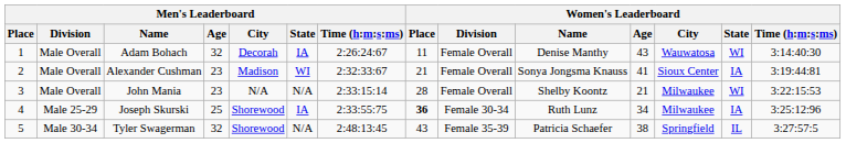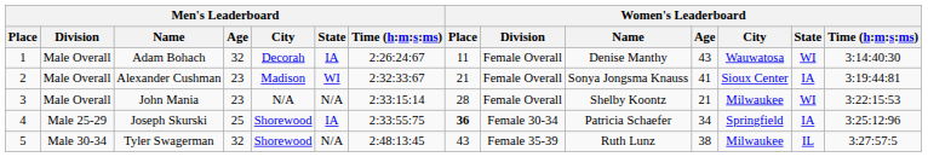 <table class="wikitable sortable" style="font-size:90%; text-align:center;">
 <tr>
 <th colspan="7">Men's Leaderboard</th>
 <th colspan="7">Women's Leaderboard</th>
 </tr>
 <tr>
 <th>Place</th>
 <th>Division</th>
 <th>Name</th>
 <th>Age</th>
 <th>City</th>
 <th>State</th>
 <th>Time (<a href='#'>h</a>:<a href='#'>m</a>:<a href='#'>s</a>:<a href='#'>ms</a>)</th>
 <th>Place</th>
 <th>Division</th>
 <th>Name</th>
 <th>Age</th>
 <th>City</th>
 <th>State</th>
 <th>Time (<a href='#'>h</a>:<a href='#'>m</a>:<a href='#'>s</a>:<a href='#'>ms</a>)</th>
 </tr>
 <tr>
 <td>1</td>
 <td>Male Overall</td>
 <td>Adam Bohach</td>
 <td>32</td>
 <td><a href='#'>Decorah</a></td>
 <td><a href='#'>IA</a></td>
 <td>2:26:24:67</td>
 <td>11</td>
 <td>Female Overall</td>
 <td>Denise Manthy</td>
 <td>43</td>
 <td><a href='#'>Wauwatosa</a></td>
 <td><a href='#'>WI</a></td>
 <td>3:14:40:30</td>
 </tr>
 <tr>
 <td>2</td>
 <td>Male Overall</td>
 <td>Alexander Cushman</td>
 <td>23</td>
 <td><a href='#'>Madison</a></td>
 <td><a href='#'>WI</a></td>
 <td>2:32:33:67</td>
 <td>21</td>
 <td>Female Overall</td>
 <td>Sonya Jongsma Knauss</td>
 <td>41</td>
 <td><a href='#'>Sioux Center</a></td>
 <td><a href='#'>IA</a></td>
 <td>3:19:44:81</td>
 </tr>
 <tr>
 <td>3</td>
 <td>Male Overall</td>
 <td>John Mania</td>
 <td>23</td>
 <td>N/A</td>
 <td>N/A</td>
 <td>2:33:15:14</td>
 <td>28</td>
 <td>Female Overall</td>
 <td>Shelby Koontz</td>
 <td>21</td>
 <td><a href='#'>Milwaukee</a></td>
 <td><a href='#'>WI</a></td>
 <td>3:22:15:53</td>
 </tr>
 <tr>
 <td>4</td>
 <td>Male 25-29</td>
 <td>Joseph Skurski</td>
 <td>25</td>
 <td><a href='#'>Shorewood</a></td>
 <td><a href='#'>IA</a></td>
 <td>2:33:55:75</td>
 <td><strong>36</strong></td>
 <td>Female 30-34</td>
-<td>Ruth Lunz</td>
+<td>Patricia Schaefer</td>
 <td>34</td>
-<td><a href='#'>Milwaukee</a></td>
+<td><a href='#'>Springfield</a></td>
 <td><a href='#'>IA</a></td>
 <td>3:25:12:96</td>
 </tr>
 <tr>
 <td>5</td>
 <td>Male 30-34</td>
 <td>Tyler Swagerman</td>
 <td>32</td>
 <td><a href='#'>Shorewood</a></td>
 <td>N/A</td>
 <td>2:48:13:45</td>
 <td>43</td>
 <td>Female 35-39</td>
-<td>Patricia Schaefer</td>
+<td>Ruth Lunz</td>
 <td>38</td>
-<td><a href='#'>Springfield</a></td>
+<td><a href='#'>Milwaukee</a></td>
 <td><a href='#'>IL</a></td>
 <td>3:27:57:5</td>
 </tr>
 </table>
